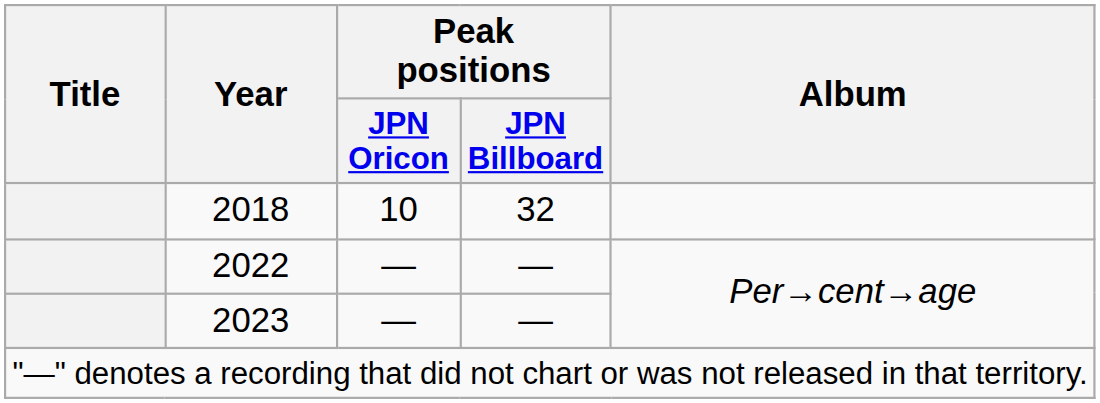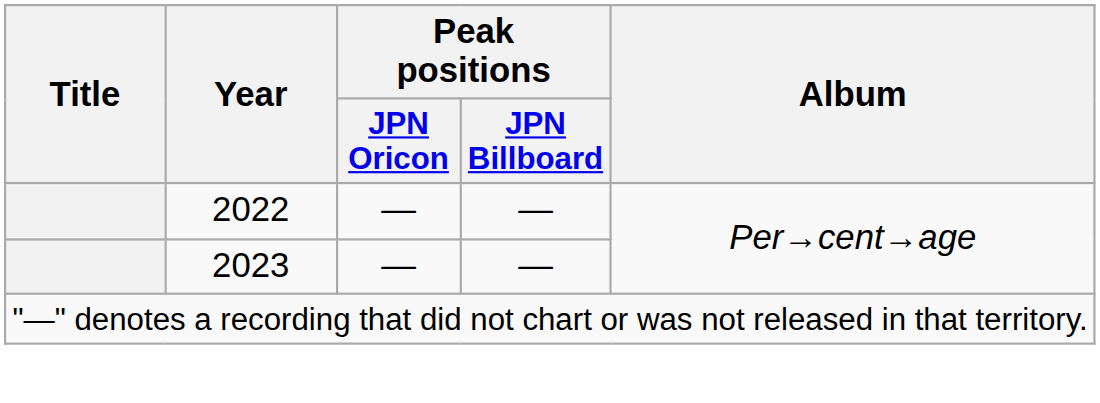 <table class="wikitable plainrowheaders" style="text-align:center;" border="1">
 <tr>
 <th scope="col" rowspan="2">Title</th>
 <th scope="col" rowspan="2">Year</th>
 <th scope="col" colspan="2">Peak<br> positions</th>
 <th scope="col" rowspan="2">Album</th>
 </tr>
 <tr>
 <th scope="col" style="width:3.5em;font-size:90%;"><a href='#'>JPN<br>Oricon</a><br></th>
 <th scope="col" style="width:3.5em;font-size:90%;"><a href='#'>JPN<br>Billboard</a><br></th>
-</tr>
-<tr>
-<th scope="row"></th>
-<td>2018</td>
-<td>10</td>
-<td>32</td>
-<td></td>
 </tr>
 <tr>
 <th scope="row"></th>
 <td>2022</td>
 <td>—</td>
 <td>—</td>
 <td rowspan="2"><em>Per→cent→age</em></td>
 </tr>
 <tr>
 <th scope="row"></th>
 <td>2023</td>
 <td>—</td>
 <td>—</td>
 </tr>
 <tr>
 <td align="center" colspan="5" style="font-size:90%">"—" denotes a recording that did not chart or was not released in that territory.</td>
 </tr>
 </table>
